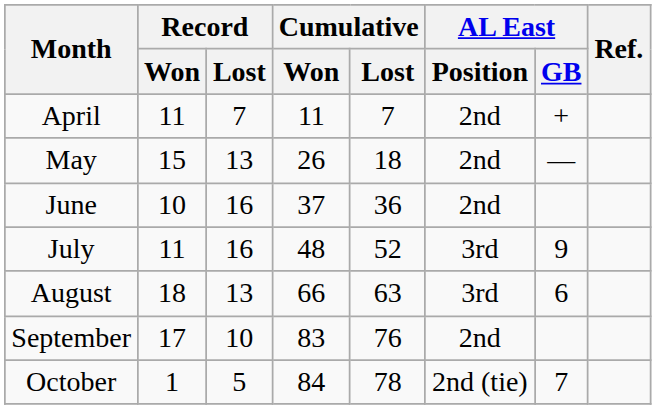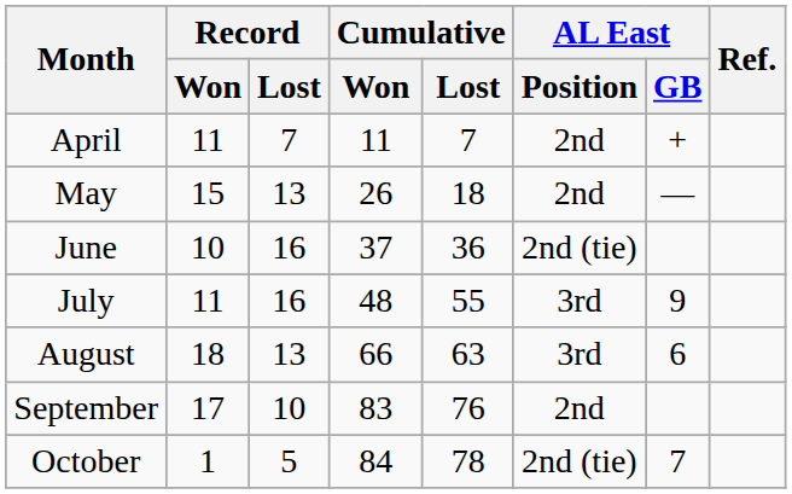 <table class="wikitable" style="text-align:center;">
 <tr>
 <th rowspan=2>Month</th>
 <th colspan=2>Record</th>
 <th colspan=2>Cumulative</th>
 <th colspan=2><a href='#'>AL East</a></th>
 <th rowspan=2>Ref.</th>
 </tr>
 <tr>
 <th>Won</th>
 <th>Lost</th>
 <th>Won</th>
 <th>Lost</th>
 <th>Position</th>
 <th><a href='#'>GB</a></th>
 </tr>
 <tr>
 <td>April</td>
 <td>11</td>
 <td>7</td>
 <td>11</td>
 <td>7</td>
 <td>2nd</td>
 <td>+</td>
 <td></td>
 </tr>
 <tr>
 <td>May</td>
 <td>15</td>
 <td>13</td>
 <td>26</td>
 <td>18</td>
 <td>2nd</td>
 <td>—</td>
 <td></td>
 </tr>
 <tr>
 <td>June</td>
 <td>10</td>
 <td>16</td>
 <td>37</td>
 <td>36</td>
-<td>2nd</td>
+<td>2nd (tie)</td>
 <td></td>
 <td></td>
 </tr>
 <tr>
 <td>July</td>
 <td>11</td>
 <td>16</td>
 <td>48</td>
-<td>52</td>
+<td>55</td>
 <td>3rd</td>
 <td>9</td>
 <td></td>
 </tr>
 <tr>
 <td>August</td>
 <td>18</td>
 <td>13</td>
 <td>66</td>
 <td>63</td>
 <td>3rd</td>
 <td>6</td>
 <td></td>
 </tr>
 <tr>
 <td>September</td>
 <td>17</td>
 <td>10</td>
 <td>83</td>
 <td>76</td>
 <td>2nd</td>
 <td></td>
 <td></td>
 </tr>
 <tr>
 <td>October</td>
 <td>1</td>
 <td>5</td>
 <td>84</td>
 <td>78</td>
 <td>2nd (tie)</td>
 <td>7</td>
 <td></td>
 </tr>
 </table>
